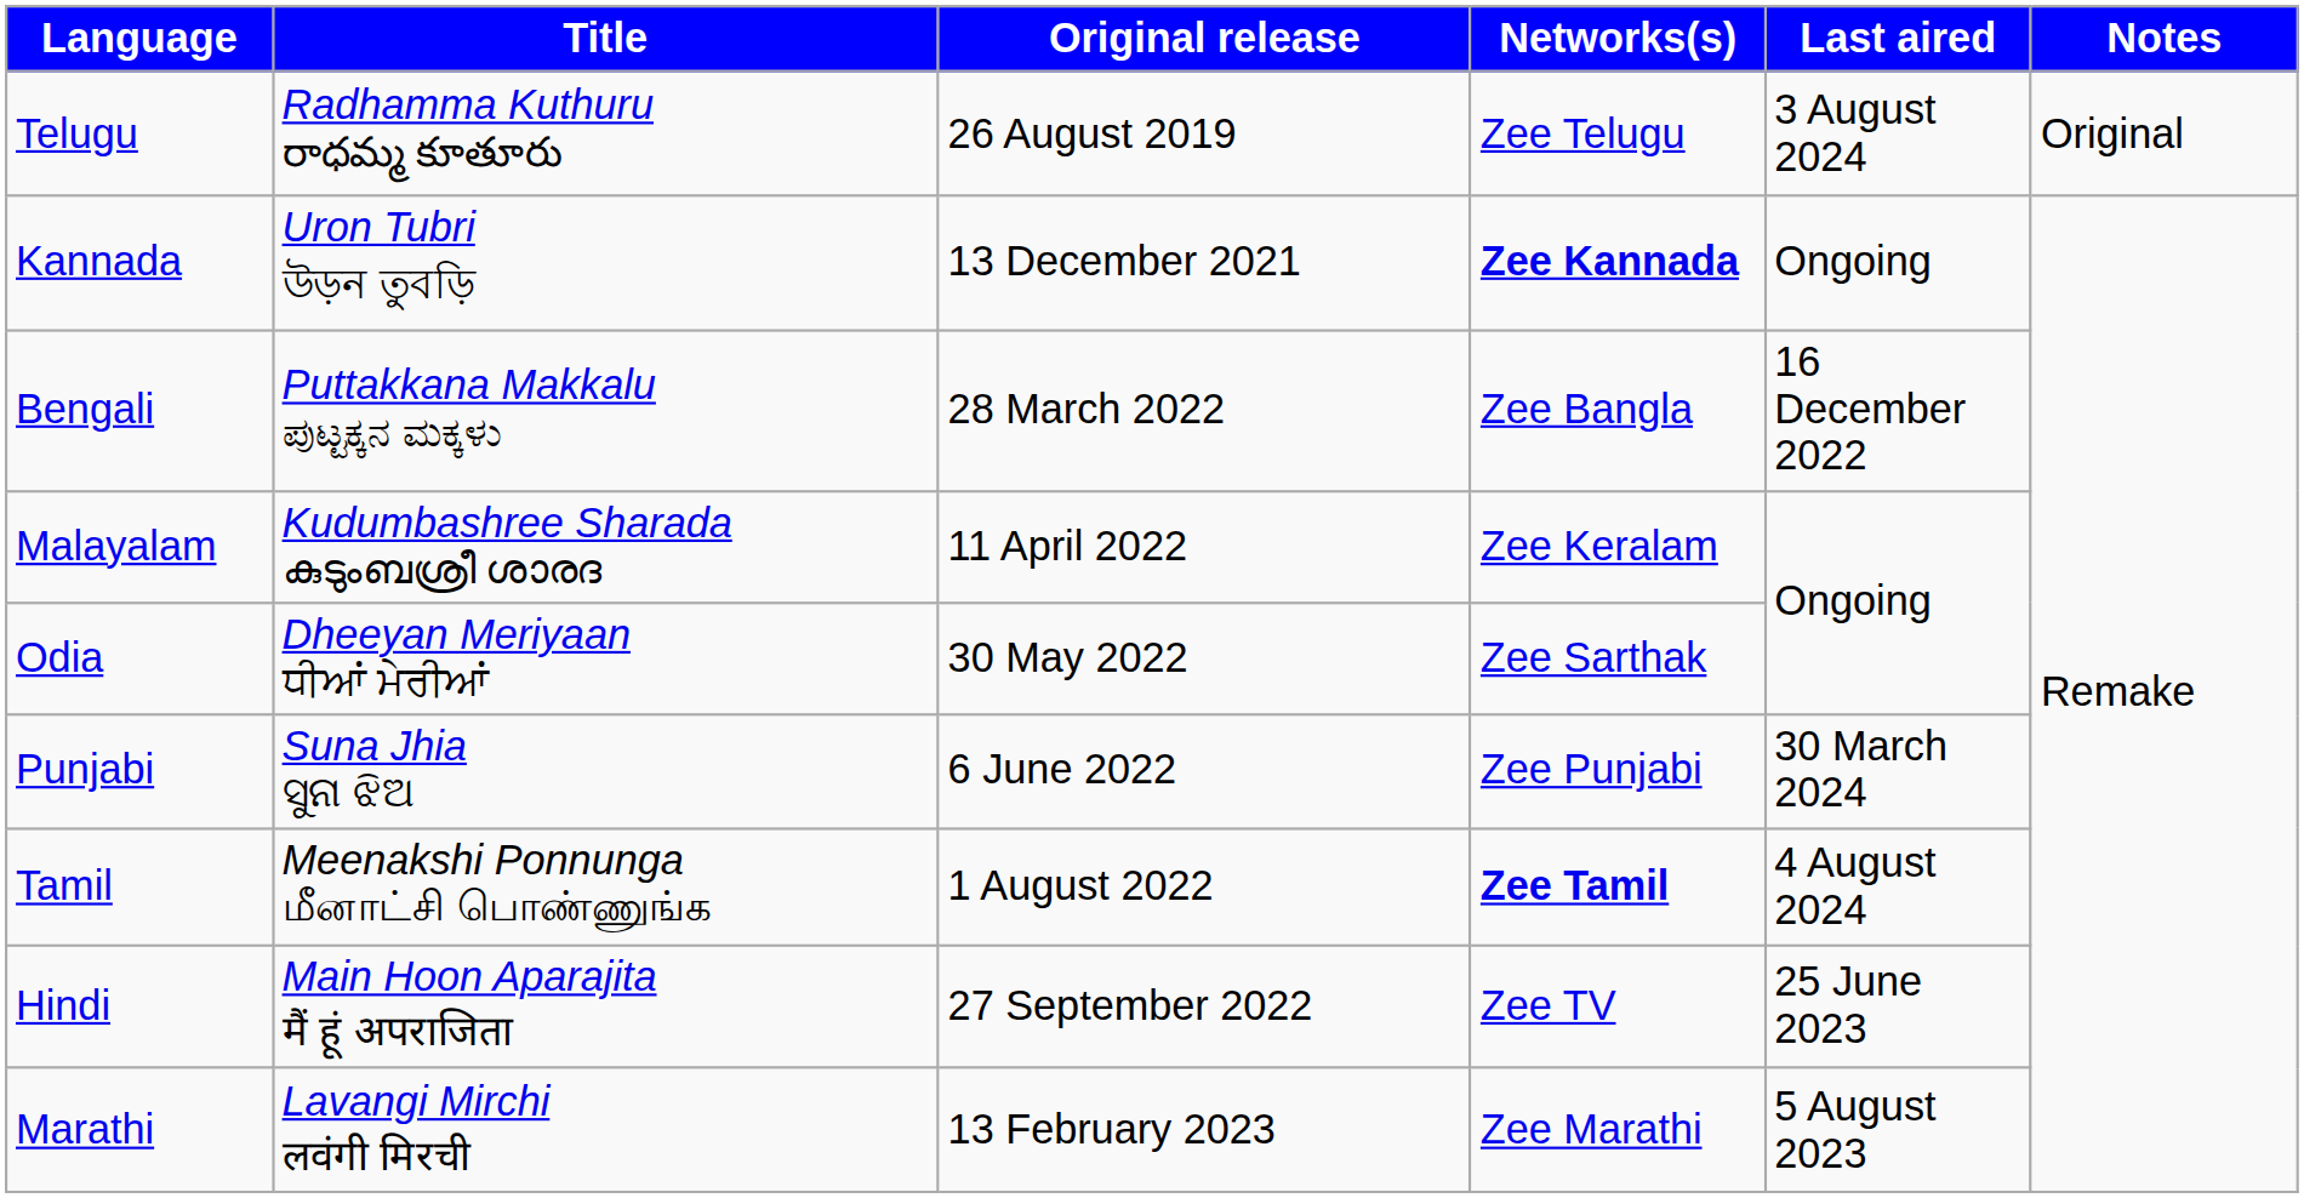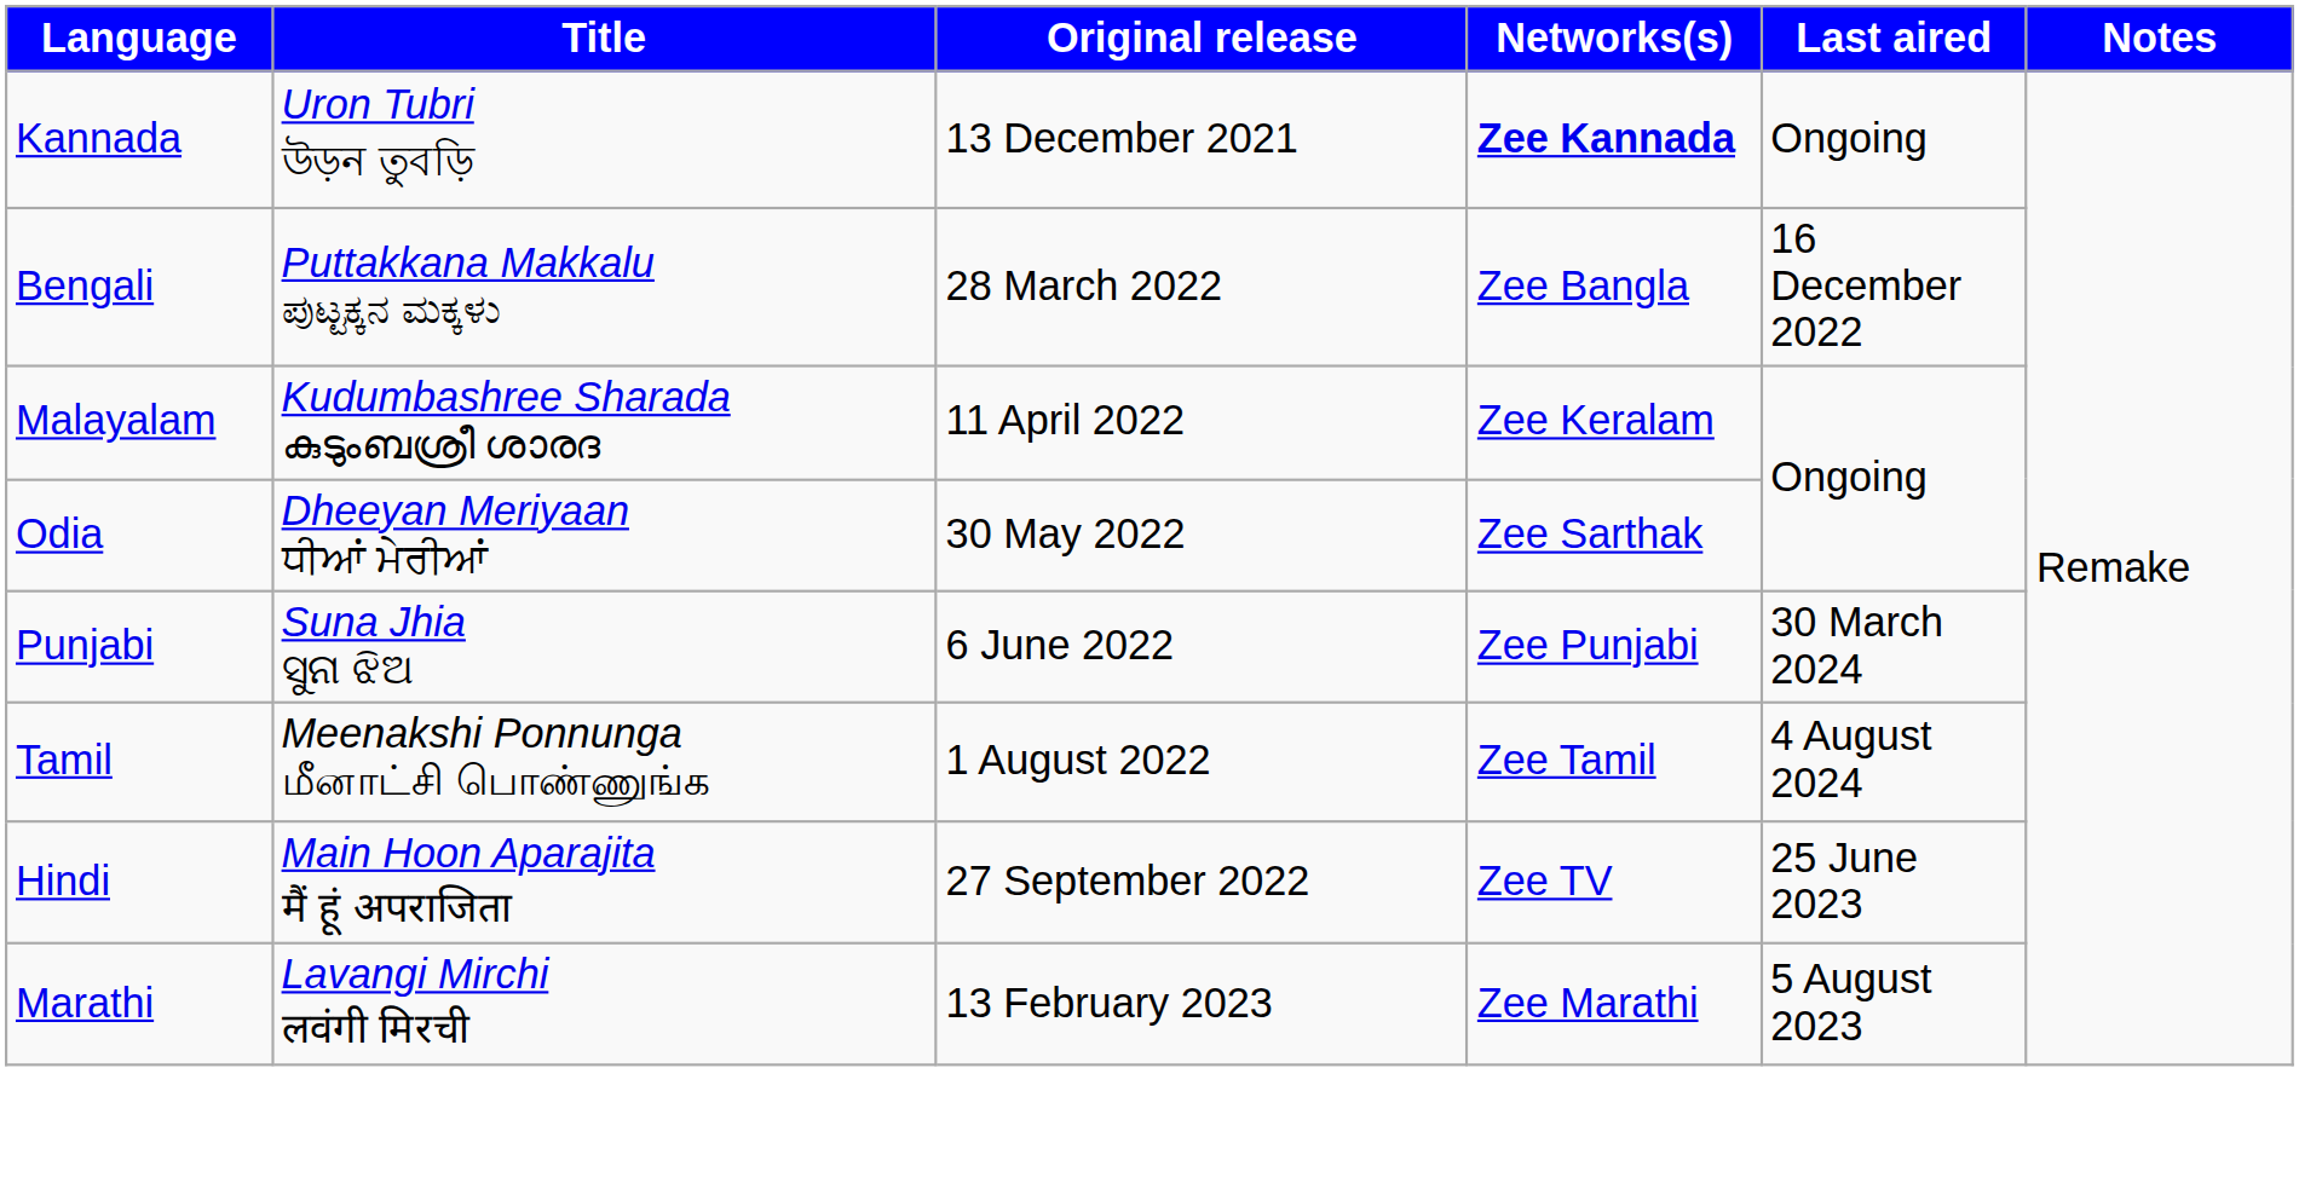 <table class="wikitable" style="width: 100%; margin-right: 0%;">
 <tr style="color:white">
 <th style="background:Blue; width:10%;">Language</th>
 <th style="background:Blue; width:25%;">Title</th>
 <th style="background:Blue; width:20%;">Original release</th>
 <th style="background:Blue; width:10%;">Networks(s)</th>
 <th style="background:Blue; width:10%;">Last aired</th>
 <th style="background:Blue; width:10%;">Notes</th>
-</tr>
-<tr>
-<td><a href='#'>Telugu</a></td>
-<td><em><a href='#'>Radhamma Kuthuru</a></em> <br> రాధమ్మ కూతూరు</td>
-<td>26 August 2019</td>
-<td><a href='#'>Zee Telugu</a></td>
-<td>3 August 2024</td>
-<td>Original</td>
 </tr>
 <tr>
 <td><a href='#'>Kannada</a></td>
 <td><em><a href='#'>Uron Tubri</a></em> <br> উড়ন তুবড়ি</td>
 <td>13 December 2021</td>
 <td><strong><a href='#'>Zee Kannada</a></strong></td>
 <td>Ongoing</td>
 <td rowspan="8">Remake</td>
 </tr>
 <tr>
 <td><a href='#'>Bengali</a></td>
 <td><em><a href='#'>Puttakkana Makkalu</a></em> <br> ಪುಟ್ಟಕ್ಕನ ಮಕ್ಕಳು</td>
 <td>28 March 2022</td>
 <td><a href='#'>Zee Bangla</a></td>
 <td>16 December 2022</td>
 </tr>
 <tr>
 <td><a href='#'>Malayalam</a></td>
 <td><em><a href='#'>Kudumbashree Sharada</a></em> <br> കുടുംബശ്രീ ശാരദ</td>
 <td>11 April 2022</td>
 <td><a href='#'>Zee Keralam</a></td>
 <td rowspan="2">Ongoing</td>
 </tr>
 <tr>
 <td><a href='#'>Odia</a></td>
 <td><em><a href='#'>Dheeyan Meriyaan</a></em> <br> ਧੀਆਂ ਮੇਰੀਆਂ</td>
 <td>30 May 2022</td>
 <td><a href='#'>Zee Sarthak</a></td>
 </tr>
 <tr>
 <td><a href='#'>Punjabi</a></td>
 <td><em><a href='#'>Suna Jhia</a></em> <br> ସୁନା ଝିଅ</td>
 <td>6 June 2022</td>
 <td><a href='#'>Zee Punjabi</a></td>
 <td>30 March 2024</td>
 </tr>
 <tr>
 <td><a href='#'>Tamil</a></td>
 <td><em>Meenakshi Ponnunga</em> <br> மீனாட்சி பொண்ணுங்க</td>
 <td>1 August 2022</td>
-<td><strong><a href='#'>Zee Tamil</a></strong></td>
+<td><a href='#'>Zee Tamil</a></td>
 <td>4 August 2024</td>
 </tr>
 <tr>
 <td><a href='#'>Hindi</a></td>
 <td><em><a href='#'>Main Hoon Aparajita</a></em> <br> मैं हूं अपराजिता</td>
 <td>27 September 2022</td>
 <td><a href='#'>Zee TV</a></td>
 <td>25 June 2023</td>
 </tr>
 <tr>
 <td><a href='#'>Marathi</a></td>
 <td><em><a href='#'>Lavangi Mirchi</a></em> <br> लवंगी मिरची</td>
 <td>13 February 2023</td>
 <td><a href='#'>Zee Marathi</a></td>
 <td>5 August 2023</td>
 </tr>
 </table>
